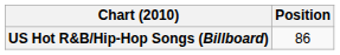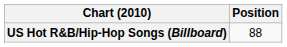 <table class="wikitable plainrowheaders" style="text-align:center">
 <tr>
 <th>Chart (2010)</th>
 <th>Position</th>
 </tr>
 <tr>
 <th scope="row">US Hot R&B/Hip-Hop Songs (<em>Billboard</em>)</th>
-<td style="text-align:center;">86</td>
+<td style="text-align:center;">88</td>
 </tr>
 </table>
